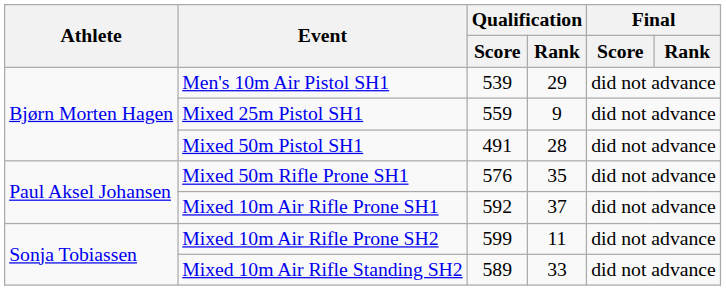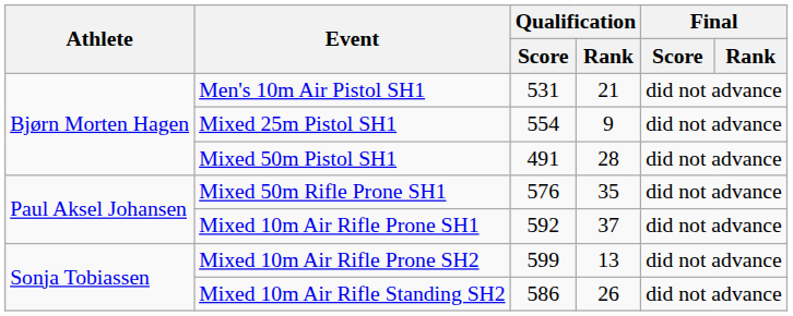 <table class=wikitable>
 <tr>
 <th rowspan="2">Athlete</th>
 <th rowspan="2">Event</th>
 <th colspan="2">Qualification</th>
 <th colspan="2">Final</th>
 </tr>
 <tr>
 <th>Score</th>
 <th>Rank</th>
 <th>Score</th>
 <th>Rank</th>
 </tr>
 <tr align=center>
 <td align=left rowspan=3><a href='#'>Bjørn Morten Hagen</a></td>
 <td align=left><a href='#'>Men's 10m Air Pistol SH1</a></td>
-<td>539</td>
-<td>29</td>
+<td>531</td>
+<td>21</td>
 <td colspan=2>did not advance</td>
 </tr>
 <tr align=center>
 <td align=left><a href='#'>Mixed 25m Pistol SH1</a></td>
-<td>559</td>
+<td>554</td>
 <td>9</td>
 <td colspan=2>did not advance</td>
 </tr>
 <tr align=center>
 <td align=left><a href='#'>Mixed 50m Pistol SH1</a></td>
 <td>491</td>
 <td>28</td>
 <td colspan=2>did not advance</td>
 </tr>
 <tr align=center>
 <td align=left rowspan=2><a href='#'>Paul Aksel Johansen</a></td>
 <td align=left><a href='#'>Mixed 50m Rifle Prone SH1</a></td>
 <td>576</td>
 <td>35</td>
 <td colspan=2>did not advance</td>
 </tr>
 <tr align=center>
 <td align=left><a href='#'>Mixed 10m Air Rifle Prone SH1</a></td>
 <td>592</td>
 <td>37</td>
 <td colspan=2>did not advance</td>
 </tr>
 <tr align=center>
 <td align=left rowspan=2><a href='#'>Sonja Tobiassen</a></td>
 <td align=left><a href='#'>Mixed 10m Air Rifle Prone SH2</a></td>
 <td>599</td>
-<td>11</td>
+<td>13</td>
 <td colspan=2>did not advance</td>
 </tr>
 <tr align=center>
 <td align=left><a href='#'>Mixed 10m Air Rifle Standing SH2</a></td>
-<td>589</td>
-<td>33</td>
+<td>586</td>
+<td>26</td>
 <td colspan=2>did not advance</td>
 </tr>
 </table>
